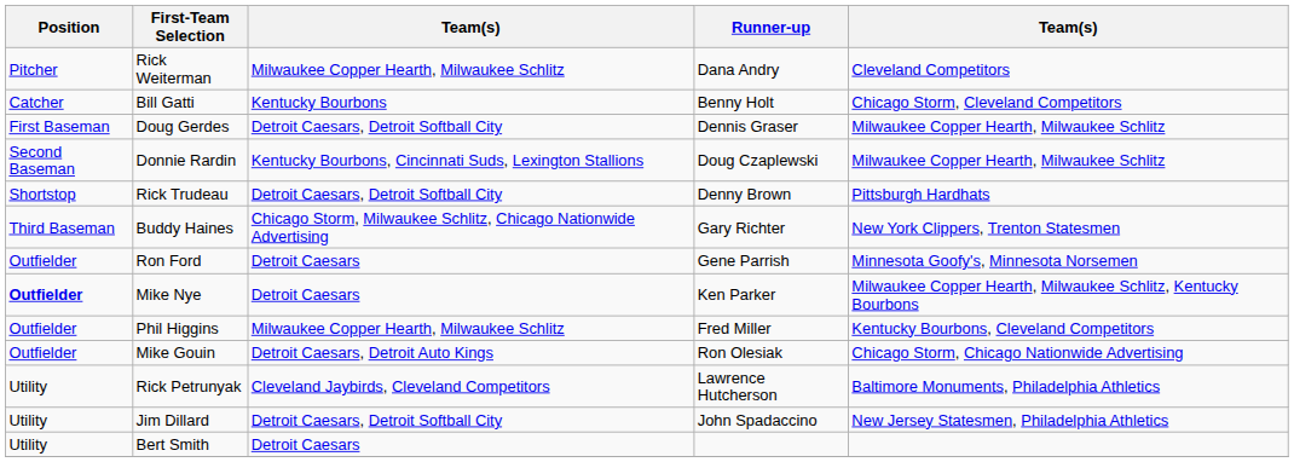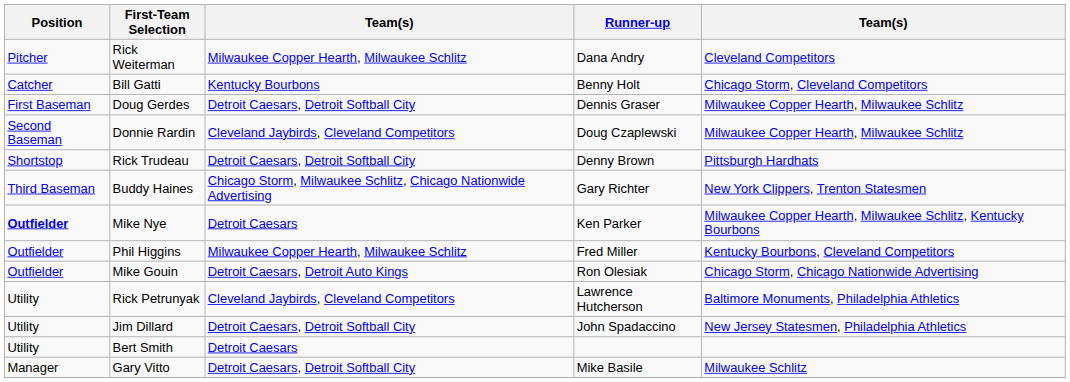 <table class="wikitable sortable" style="font-size: 95%;">
 <tr style="white-space: nowrap;">
 <th>Position</th>
 <th>First-Team <br> Selection</th>
 <th>Team(s)</th>
 <th><a href='#'>Runner-up</a></th>
 <th>Team(s)</th>
 </tr>
 <tr>
 <td><a href='#'>Pitcher</a></td>
 <td>Rick Weiterman</td>
 <td><a href='#'>Milwaukee Copper Hearth</a>, <a href='#'>Milwaukee Schlitz</a></td>
 <td>Dana Andry</td>
 <td><a href='#'>Cleveland Competitors</a></td>
 </tr>
 <tr>
 <td><a href='#'>Catcher</a></td>
 <td>Bill Gatti</td>
 <td><a href='#'>Kentucky Bourbons</a></td>
 <td>Benny Holt</td>
 <td><a href='#'>Chicago Storm</a>, <a href='#'>Cleveland Competitors</a></td>
 </tr>
 <tr>
 <td><a href='#'>First Baseman</a></td>
 <td>Doug Gerdes</td>
 <td><a href='#'>Detroit Caesars</a>, <a href='#'>Detroit Softball City</a></td>
 <td>Dennis Graser</td>
 <td><a href='#'>Milwaukee Copper Hearth</a>, <a href='#'>Milwaukee Schlitz</a></td>
 </tr>
 <tr>
 <td><a href='#'>Second Baseman</a></td>
 <td>Donnie Rardin</td>
-<td><a href='#'>Kentucky Bourbons</a>, <a href='#'>Cincinnati Suds</a>, <a href='#'>Lexington Stallions</a></td>
+<td><a href='#'>Cleveland Jaybirds</a>, <a href='#'>Cleveland Competitors</a></td>
 <td>Doug Czaplewski</td>
 <td><a href='#'>Milwaukee Copper Hearth</a>, <a href='#'>Milwaukee Schlitz</a></td>
 </tr>
 <tr>
 <td><a href='#'>Shortstop</a></td>
 <td>Rick Trudeau</td>
 <td><a href='#'>Detroit Caesars</a>, <a href='#'>Detroit Softball City</a></td>
 <td>Denny Brown</td>
 <td><a href='#'>Pittsburgh Hardhats</a></td>
 </tr>
 <tr>
 <td><a href='#'>Third Baseman</a></td>
 <td>Buddy Haines</td>
 <td><a href='#'>Chicago Storm</a>, <a href='#'>Milwaukee Schlitz</a>, <a href='#'>Chicago Nationwide Advertising</a></td>
 <td>Gary Richter</td>
 <td><a href='#'>New York Clippers</a>, <a href='#'>Trenton Statesmen</a></td>
-</tr>
-<tr>
-<td><a href='#'>Outfielder</a></td>
-<td>Ron Ford</td>
-<td><a href='#'>Detroit Caesars</a></td>
-<td>Gene Parrish</td>
-<td><a href='#'>Minnesota Goofy's</a>, <a href='#'>Minnesota Norsemen</a></td>
 </tr>
 <tr>
 <td><strong><a href='#'>Outfielder</a></strong></td>
 <td>Mike Nye</td>
 <td><a href='#'>Detroit Caesars</a></td>
 <td>Ken Parker</td>
 <td><a href='#'>Milwaukee Copper Hearth</a>, <a href='#'>Milwaukee Schlitz</a>, <a href='#'>Kentucky Bourbons</a></td>
 </tr>
 <tr>
 <td><a href='#'>Outfielder</a></td>
 <td>Phil Higgins</td>
 <td><a href='#'>Milwaukee Copper Hearth</a>, <a href='#'>Milwaukee Schlitz</a></td>
 <td>Fred Miller</td>
 <td><a href='#'>Kentucky Bourbons</a>, <a href='#'>Cleveland Competitors</a></td>
 </tr>
 <tr>
 <td><a href='#'>Outfielder</a></td>
 <td>Mike Gouin</td>
 <td><a href='#'>Detroit Caesars</a>, <a href='#'>Detroit Auto Kings</a></td>
 <td>Ron Olesiak</td>
 <td><a href='#'>Chicago Storm</a>, <a href='#'>Chicago Nationwide Advertising</a></td>
 </tr>
 <tr>
 <td>Utility</td>
 <td>Rick Petrunyak</td>
 <td><a href='#'>Cleveland Jaybirds</a>, <a href='#'>Cleveland Competitors</a></td>
 <td>Lawrence Hutcherson</td>
 <td><a href='#'>Baltimore Monuments</a>, <a href='#'>Philadelphia Athletics</a></td>
 </tr>
 <tr>
 <td>Utility</td>
 <td>Jim Dillard</td>
 <td><a href='#'>Detroit Caesars</a>, <a href='#'>Detroit Softball City</a></td>
 <td>John Spadaccino</td>
 <td><a href='#'>New Jersey Statesmen</a>, <a href='#'>Philadelphia Athletics</a></td>
 </tr>
 <tr>
 <td>Utility</td>
 <td>Bert Smith</td>
 <td><a href='#'>Detroit Caesars</a></td>
 <td></td>
 <td></td>
 </tr>
 <tr>
+<td>Manager</td>
+<td>Gary Vitto</td>
+<td><a href='#'>Detroit Caesars</a>, <a href='#'>Detroit Softball City</a></td>
+<td>Mike Basile</td>
+<td><a href='#'>Milwaukee Schlitz</a></td>
+</tr>
+<tr>
 </tr>
 </table>
